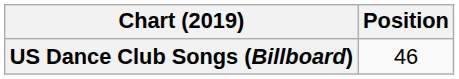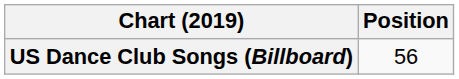 <table class="wikitable plainrowheaders" style="text-align:center">
 <tr>
 <th scope="col">Chart (2019)</th>
 <th scope="col">Position</th>
 </tr>
 <tr>
 <th scope="row">US Dance Club Songs (<em>Billboard</em>)</th>
-<td>46</td>
+<td>56</td>
 </tr>
 </table>
